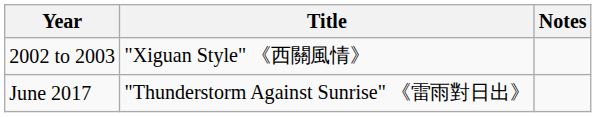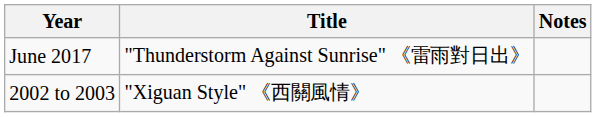 <table class="wikitable" style="font-size: 95%;">
 <tr>
 <th>Year</th>
 <th>Title</th>
 <th>Notes</th>
 </tr>
 <tr>
+<td>June 2017</td>
+<td>"Thunderstorm Against Sunrise" 《雷雨對日出》</td>
+<td></td>
+</tr>
+<tr>
 <td>2002 to 2003</td>
 <td>"Xiguan Style" 《西關風情》</td>
 <td></td>
 </tr>
-<tr>
-<td>June 2017</td>
-<td>"Thunderstorm Against Sunrise" 《雷雨對日出》</td>
-<td></td>
-</tr>
 </table>
